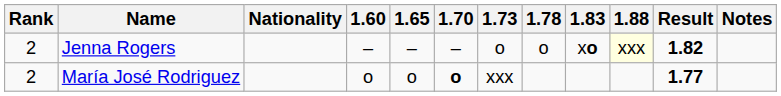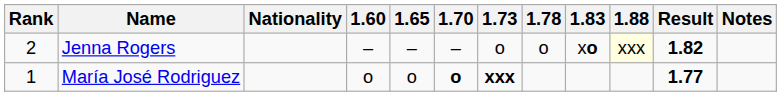 <table class="wikitable sortable" style="text-align:center">
 <tr>
 <th>Rank</th>
 <th>Name</th>
 <th>Nationality</th>
 <th>1.60</th>
 <th>1.65</th>
 <th>1.70</th>
 <th>1.73</th>
 <th>1.78</th>
 <th>1.83</th>
 <th>1.88</th>
 <th>Result</th>
 <th>Notes</th>
 </tr>
 <tr>
 <td>2</td>
 <td align=left><a href='#'>Jenna Rogers</a></td>
 <td align=left></td>
 <td>–</td>
 <td>–</td>
 <td>–</td>
 <td>o</td>
 <td>o</td>
 <td>x<strong>o</strong></td>
 <td style="background: lightyellow;">xxx</td>
 <td><strong>1.82</strong></td>
 <td></td>
 </tr>
 <tr>
-<td>2</td>
+<td>1</td>
 <td align=left><a href='#'>María José Rodriguez</a></td>
 <td align=left></td>
 <td>o</td>
 <td>o</td>
 <td><strong>o</strong></td>
-<td>xxx</td>
+<td><strong>xxx</strong></td>
 <td></td>
 <td></td>
 <td></td>
 <td><strong>1.77</strong></td>
 <td></td>
 </tr>
 </table>
